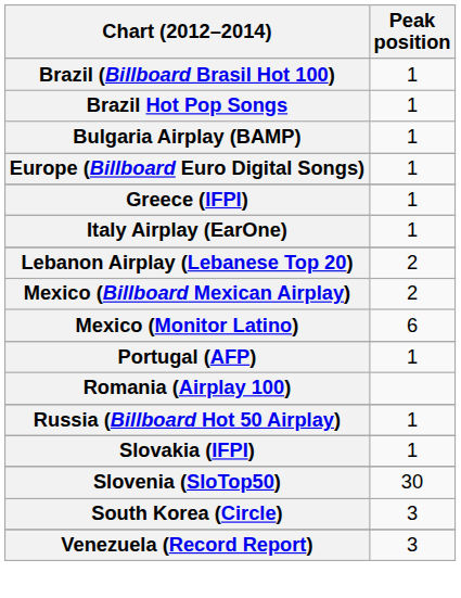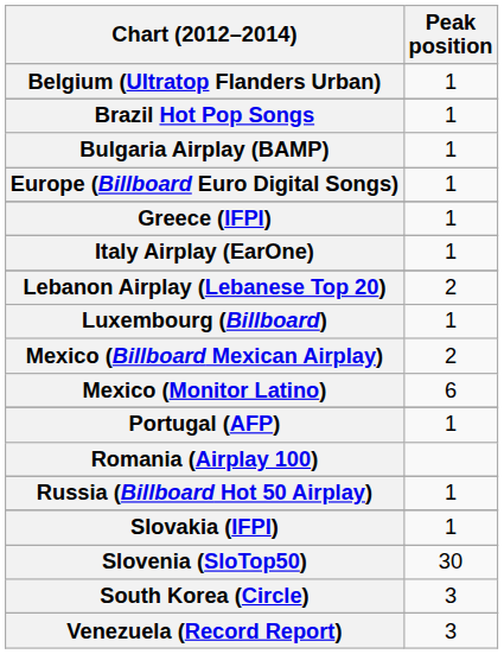 <table class="wikitable plainrowheaders sortable" style="text-align:center">
 <tr>
 <th scope="col">Chart (2012–2014)</th>
 <th scope="col">Peak<br>position</th>
 </tr>
 <tr>
 </tr>
 <tr>
 </tr>
 <tr>
 </tr>
 <tr>
+<th scope="row">Belgium (<a href='#'>Ultratop</a> Flanders Urban)</th>
+<td>1</td>
 </tr>
 <tr>
-<th scope="row">Brazil (<a href='#'><em>Billboard</em> Brasil Hot 100</a>)</th>
-<td>1</td>
 </tr>
 <tr>
 <th scope="row">Brazil <a href='#'>Hot Pop Songs</a></th>
 <td>1</td>
 </tr>
 <tr>
 <th scope="row">Bulgaria Airplay (BAMP)</th>
 <td>1</td>
 </tr>
 <tr>
 </tr>
 <tr>
 </tr>
 <tr>
 </tr>
 <tr>
 </tr>
 <tr>
 </tr>
 <tr>
 <th scope="row">Europe (<em><a href='#'>Billboard</a></em> Euro Digital Songs)</th>
 <td>1</td>
 </tr>
 <tr>
 </tr>
 <tr>
 </tr>
 <tr>
 </tr>
 <tr>
 <th scope="row">Greece (<a href='#'>IFPI</a>)</th>
 <td>1</td>
 </tr>
 <tr>
 </tr>
 <tr>
 </tr>
 <tr>
 </tr>
 <tr>
 </tr>
 <tr>
 </tr>
 <tr>
 <th scope="row">Italy Airplay (EarOne)</th>
 <td>1</td>
 </tr>
 <tr>
 </tr>
 <tr>
 <th scope="row">Lebanon Airplay (<a href='#'>Lebanese Top 20</a>)</th>
 <td>2</td>
+</tr>
+<tr>
+<th scope="row">Luxembourg (<a href='#'><em>Billboard</em></a>)</th>
+<td>1</td>
 </tr>
 <tr>
 <th scope="row">Mexico (<a href='#'><em>Billboard</em> Mexican Airplay</a>)</th>
 <td>2</td>
 </tr>
 <tr>
 <th scope="row">Mexico (<a href='#'>Monitor Latino</a>)</th>
 <td>6</td>
 </tr>
 <tr>
 </tr>
 <tr>
 </tr>
 <tr>
 </tr>
 <tr>
 </tr>
 <tr>
 </tr>
 <tr>
 <th scope="row">Portugal (<a href='#'>AFP</a>)</th>
 <td>1</td>
 </tr>
 <tr>
 <th scope="row">Romania (<a href='#'>Airplay 100</a>)</th>
 <td></td>
 </tr>
 <tr>
 </tr>
 <tr>
 </tr>
 <tr>
 </tr>
 <tr>
 <th scope="row">Russia (<a href='#'><em>Billboard</em> Hot 50 Airplay</a>)</th>
 <td>1</td>
 </tr>
 <tr>
 </tr>
 <tr>
 <th scope="row">Slovakia (<a href='#'>IFPI</a>)</th>
 <td>1</td>
 </tr>
 <tr>
 </tr>
 <tr>
 <th scope="row">Slovenia (<a href='#'>SloTop50</a>)</th>
 <td>30</td>
 </tr>
 <tr>
 <th scope="row">South Korea (<a href='#'>Circle</a>)</th>
 <td>3</td>
 </tr>
 <tr>
 </tr>
 <tr>
 </tr>
 <tr>
 </tr>
 <tr>
 </tr>
 <tr>
 </tr>
 <tr>
 </tr>
 <tr>
 </tr>
 <tr>
 </tr>
 <tr>
 </tr>
 <tr>
 </tr>
 <tr>
 </tr>
 <tr>
 </tr>
 <tr>
 </tr>
 <tr>
 </tr>
 <tr>
 <th scope="row">Venezuela (<a href='#'>Record Report</a>)</th>
 <td>3</td>
 </tr>
 </table>
